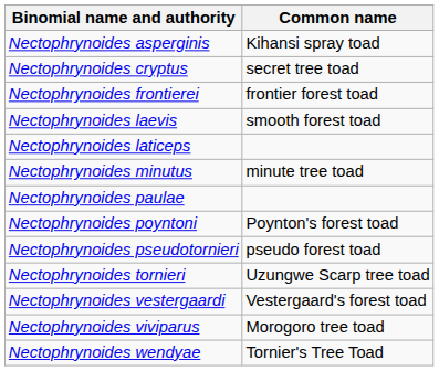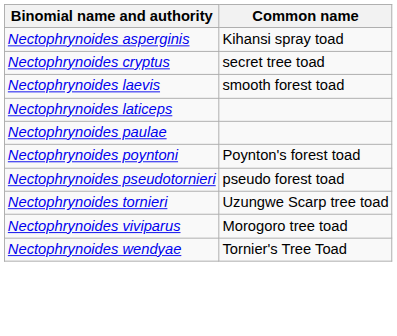 <table class="wikitable sortable">
 <tr>
 <th>Binomial name and authority</th>
 <th>Common name</th>
 </tr>
 <tr>
 <td><em><a href='#'>Nectophrynoides asperginis</a></em> </td>
 <td>Kihansi spray toad</td>
 </tr>
 <tr>
 <td><em><a href='#'>Nectophrynoides cryptus</a></em> </td>
 <td>secret tree toad</td>
 </tr>
 <tr>
-<td><em><a href='#'>Nectophrynoides frontierei</a></em> </td>
-<td>frontier forest toad</td>
-</tr>
-<tr>
 <td><em><a href='#'>Nectophrynoides laevis</a></em> </td>
 <td>smooth forest toad</td>
 </tr>
 <tr>
 <td><em><a href='#'>Nectophrynoides laticeps</a></em> </td>
 <td></td>
-</tr>
-<tr>
-<td><em><a href='#'>Nectophrynoides minutus</a></em> </td>
-<td>minute tree toad</td>
 </tr>
 <tr>
 <td><em><a href='#'>Nectophrynoides paulae</a></em> </td>
 <td></td>
 </tr>
 <tr>
 <td><em><a href='#'>Nectophrynoides poyntoni</a></em> </td>
 <td>Poynton's forest toad</td>
 </tr>
 <tr>
 <td><em><a href='#'>Nectophrynoides pseudotornieri</a></em> </td>
 <td>pseudo forest toad</td>
 </tr>
 <tr>
 <td><em><a href='#'>Nectophrynoides tornieri</a></em> </td>
 <td>Uzungwe Scarp tree toad</td>
 </tr>
 <tr>
-<td><em><a href='#'>Nectophrynoides vestergaardi</a></em> </td>
-<td>Vestergaard's forest toad</td>
-</tr>
-<tr>
 <td><em><a href='#'>Nectophrynoides viviparus</a></em> </td>
 <td>Morogoro tree toad</td>
 </tr>
 <tr>
 <td><em><a href='#'>Nectophrynoides wendyae</a></em> </td>
 <td>Tornier's Tree Toad</td>
 </tr>
 </table>
